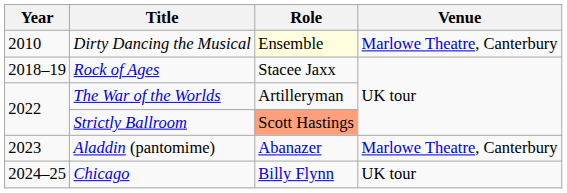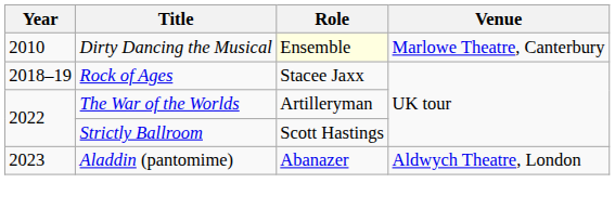 <table class="wikitable">
 <tr>
 <th>Year</th>
 <th>Title</th>
 <th>Role</th>
 <th>Venue</th>
 </tr>
 <tr>
 <td>2010</td>
 <td><em>Dirty Dancing the Musical</em></td>
 <td style="background: lightyellow;">Ensemble</td>
 <td><a href='#'>Marlowe Theatre</a>, Canterbury</td>
 </tr>
 <tr>
 <td>2018–19</td>
 <td><em><a href='#'>Rock of Ages</a></em></td>
 <td>Stacee Jaxx</td>
 <td rowspan="3">UK tour</td>
 </tr>
 <tr>
 <td rowspan="2">2022</td>
 <td><em><a href='#'>The War of the Worlds</a></em></td>
 <td>Artilleryman</td>
 </tr>
 <tr>
 <td><em><a href='#'>Strictly Ballroom</a></em></td>
-<td style="background: lightsalmon;">Scott Hastings</td>
+<td>Scott Hastings</td>
 </tr>
 <tr>
 <td>2023</td>
 <td><em><a href='#'>Aladdin</a></em> (pantomime)</td>
 <td><a href='#'>Abanazer</a></td>
-<td><a href='#'>Marlowe Theatre</a>, Canterbury</td>
-</tr>
-<tr>
-<td>2024–25</td>
-<td><em><a href='#'>Chicago</a></em></td>
-<td><a href='#'>Billy Flynn</a></td>
-<td>UK tour</td>
+<td><a href='#'>Aldwych Theatre</a>, London</td>
 </tr>
 </table>
